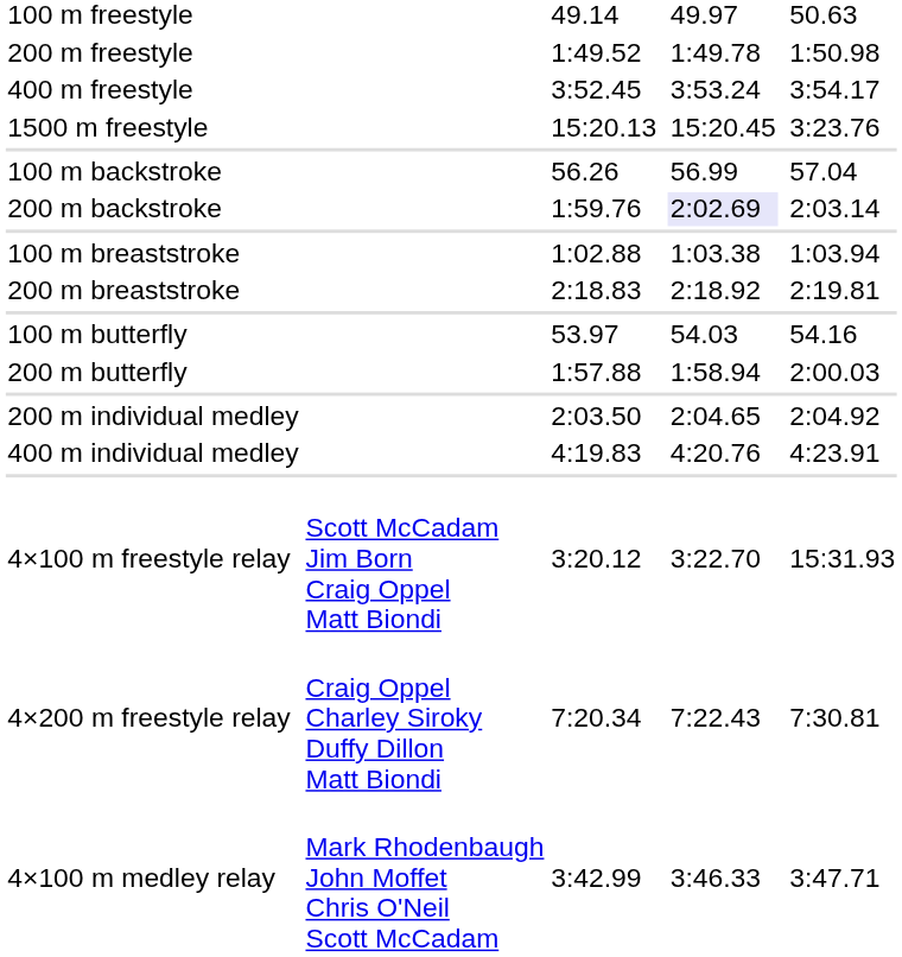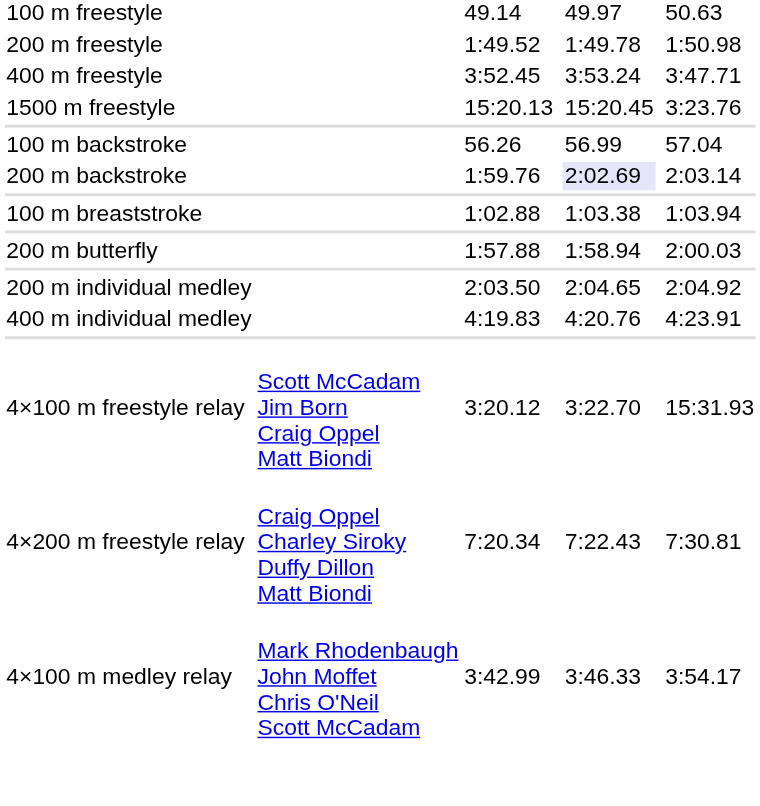 <table>
 <tr>
 <td>100 m freestyle<br></td>
 <td></td>
 <td>49.14</td>
 <td></td>
 <td>49.97</td>
 <td></td>
 <td>50.63</td>
 </tr>
 <tr>
 <td>200 m freestyle<br></td>
 <td></td>
 <td>1:49.52</td>
 <td></td>
 <td>1:49.78</td>
 <td></td>
 <td>1:50.98</td>
 </tr>
 <tr>
 <td>400 m freestyle<br></td>
 <td></td>
 <td>3:52.45</td>
 <td></td>
 <td>3:53.24</td>
 <td></td>
-<td>3:54.17</td>
+<td>3:47.71</td>
 </tr>
 <tr>
 <td>1500 m freestyle<br></td>
 <td></td>
 <td>15:20.13</td>
 <td></td>
 <td>15:20.45</td>
 <td></td>
 <td>3:23.76</td>
 </tr>
 <tr bgcolor=#DDDDDD>
 <td colspan=7></td>
 </tr>
 <tr>
 <td>100 m backstroke<br></td>
 <td></td>
 <td>56.26</td>
 <td></td>
 <td>56.99</td>
 <td></td>
 <td>57.04</td>
 </tr>
 <tr>
 <td>200 m backstroke<br></td>
 <td></td>
 <td>1:59.76</td>
 <td></td>
 <td style="background: lavender;">2:02.69</td>
 <td></td>
 <td>2:03.14</td>
 </tr>
 <tr bgcolor=#DDDDDD>
 <td colspan=7></td>
 </tr>
 <tr>
 <td>100 m breaststroke<br></td>
 <td></td>
 <td>1:02.88</td>
 <td></td>
 <td>1:03.38</td>
 <td></td>
 <td>1:03.94</td>
 </tr>
-<tr>
-<td>200 m breaststroke<br></td>
-<td></td>
-<td>2:18.83</td>
-<td></td>
-<td>2:18.92</td>
-<td></td>
-<td>2:19.81</td>
-</tr>
 <tr bgcolor=#DDDDDD>
 <td colspan=7></td>
-</tr>
-<tr>
-<td>100 m butterfly<br></td>
-<td></td>
-<td>53.97</td>
-<td></td>
-<td>54.03</td>
-<td></td>
-<td>54.16</td>
 </tr>
 <tr>
 <td>200 m butterfly<br></td>
 <td></td>
 <td>1:57.88</td>
 <td></td>
 <td>1:58.94</td>
 <td></td>
 <td>2:00.03</td>
 </tr>
 <tr bgcolor=#DDDDDD>
 <td colspan=7></td>
 </tr>
 <tr>
 <td>200 m individual medley<br></td>
 <td></td>
 <td>2:03.50</td>
 <td></td>
 <td>2:04.65</td>
 <td></td>
 <td>2:04.92</td>
 </tr>
 <tr>
 <td>400 m individual medley<br></td>
 <td></td>
 <td>4:19.83</td>
 <td></td>
 <td>4:20.76</td>
 <td></td>
 <td>4:23.91</td>
 </tr>
 <tr bgcolor=#DDDDDD>
 <td colspan=7></td>
 </tr>
 <tr>
 <td>4×100 m freestyle relay<br></td>
 <td><br><a href='#'>Scott McCadam</a><br><a href='#'>Jim Born</a><br><a href='#'>Craig Oppel</a><br><a href='#'>Matt Biondi</a></td>
 <td>3:20.12</td>
 <td></td>
 <td>3:22.70</td>
 <td></td>
 <td>15:31.93</td>
 </tr>
 <tr>
 <td>4×200 m freestyle relay<br></td>
 <td><br><a href='#'>Craig Oppel</a><br><a href='#'>Charley Siroky</a><br><a href='#'>Duffy Dillon</a><br><a href='#'>Matt Biondi</a></td>
 <td>7:20.34</td>
 <td></td>
 <td>7:22.43</td>
 <td></td>
 <td>7:30.81</td>
 </tr>
 <tr>
 <td>4×100 m medley relay<br></td>
 <td><br><a href='#'>Mark Rhodenbaugh</a><br><a href='#'>John Moffet</a><br><a href='#'>Chris O'Neil</a><br><a href='#'>Scott McCadam</a></td>
 <td>3:42.99</td>
 <td></td>
 <td>3:46.33</td>
 <td></td>
-<td>3:47.71</td>
+<td>3:54.17</td>
 </tr>
 </table>
